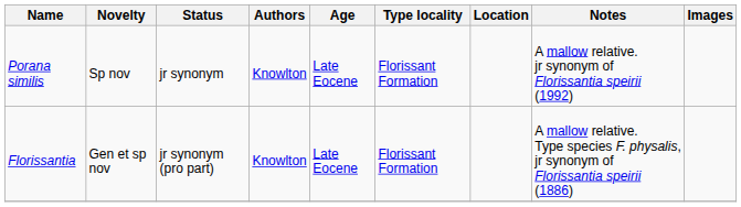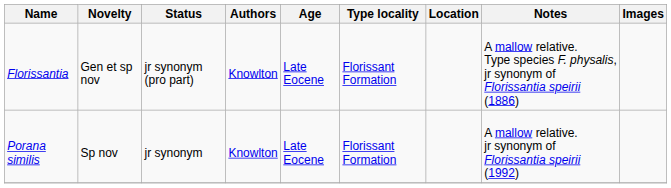 <table class="wikitable sortable" align="center" width="100%">
 <tr>
 <th>Name</th>
 <th>Novelty</th>
 <th>Status</th>
 <th>Authors</th>
 <th>Age</th>
 <th>Type locality</th>
 <th>Location</th>
 <th>Notes</th>
 <th>Images</th>
 </tr>
 <tr>
+<td><br><em><a href='#'>Florissantia</a></em></td>
+<td><br>Gen et sp nov</td>
+<td><br>jr synonym (pro part)</td>
+<td><br><a href='#'>Knowlton</a></td>
+<td><br><a href='#'>Late Eocene</a></td>
+<td><br><a href='#'>Florissant Formation</a></td>
+<td><br><br></td>
+<td><br>A <a href='#'>mallow</a> relative.<br>Type species <em>F. physalis</em>, <br> jr synonym of <em><a href='#'>Florissantia speirii</a></em> (<a href='#'>1886</a>)</td>
+<td><br></td>
+</tr>
+<tr>
 <td><br><em><a href='#'>Porana similis</a></em></td>
 <td><br>Sp nov</td>
 <td><br>jr synonym</td>
 <td><br><a href='#'>Knowlton</a></td>
 <td><br><a href='#'>Late Eocene</a></td>
 <td><br><a href='#'>Florissant Formation</a></td>
 <td><br><br></td>
 <td><br>A <a href='#'>mallow</a> relative.<br> jr synonym of <em><a href='#'>Florissantia speirii</a></em> (<a href='#'>1992</a>)</td>
 <td><br></td>
 </tr>
 <tr>
-<td><br><em><a href='#'>Florissantia</a></em></td>
-<td><br>Gen et sp nov</td>
-<td><br>jr synonym (pro part)</td>
-<td><br><a href='#'>Knowlton</a></td>
-<td><br><a href='#'>Late Eocene</a></td>
-<td><br><a href='#'>Florissant Formation</a></td>
-<td><br><br></td>
-<td><br>A <a href='#'>mallow</a> relative.<br>Type species <em>F. physalis</em>, <br> jr synonym of <em><a href='#'>Florissantia speirii</a></em> (<a href='#'>1886</a>)</td>
-<td><br></td>
-</tr>
-<tr>
 </tr>
 </table>
